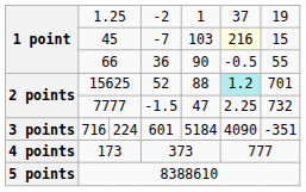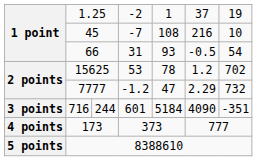 <table class="wikitable" style="text-align:center">
 <tr>
 <th scope="row" rowspan="3">1 point</th>
 <td colspan="2">1.25</td>
 <td>-2</td>
 <td>1</td>
 <td>37</td>
 <td>19</td>
 </tr>
 <tr>
 <td colspan="2">45</td>
 <td>-7</td>
-<td>103</td>
-<td style="background: lightyellow;">216</td>
-<td>15</td>
+<td>108</td>
+<td>216</td>
+<td>10</td>
 </tr>
 <tr>
 <td colspan="2">66</td>
-<td>36</td>
-<td>90</td>
+<td>31</td>
+<td>93</td>
 <td>-0.5</td>
-<td>55</td>
+<td>54</td>
 </tr>
 <tr>
 <th scope="row" rowspan="2">2 points</th>
 <td colspan="2">15625</td>
-<td>52</td>
-<td>88</td>
-<td style="background: paleturquoise;">1.2</td>
-<td>701</td>
+<td>53</td>
+<td>78</td>
+<td>1.2</td>
+<td>702</td>
 </tr>
 <tr>
 <td colspan="2">7777</td>
-<td>-1.5</td>
+<td>-1.2</td>
 <td>47</td>
-<td>2.25</td>
+<td>2.29</td>
 <td>732</td>
 </tr>
 <tr>
 <th scope="row">3 points</th>
 <td>716</td>
-<td>224</td>
+<td>244</td>
 <td>601</td>
 <td>5184</td>
 <td>4090</td>
 <td>-351</td>
 </tr>
 <tr>
 <th scope="row">4 points</th>
 <td colspan="2">173</td>
 <td colspan="2">373</td>
 <td colspan="2">777</td>
 </tr>
 <tr>
 <th scope="row">5 points</th>
 <td colspan="6">8388610</td>
 </tr>
 </table>
